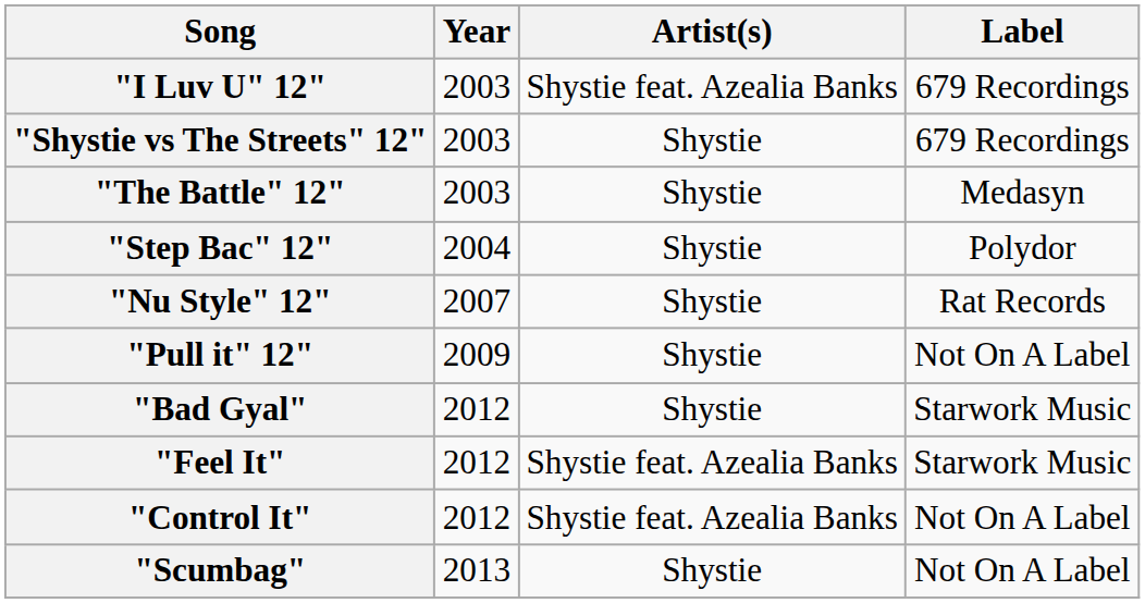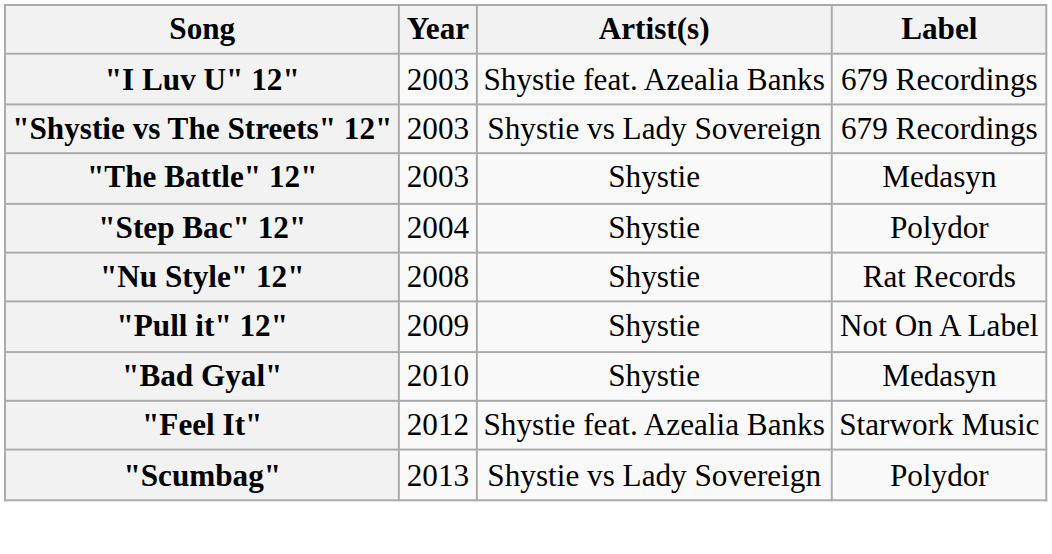 <table class="wikitable plainrowheaders" style="text-align:center;">
 <tr>
 <th scope="col">Song</th>
 <th scope="col">Year</th>
 <th scope="col">Artist(s)</th>
 <th scope="col">Label</th>
 </tr>
 <tr>
 <th scope="row">"I Luv U" 12"</th>
 <td>2003</td>
 <td>Shystie feat. Azealia Banks</td>
 <td>679 Recordings</td>
 </tr>
 <tr>
 <th scope="row">"Shystie vs The Streets" 12"</th>
 <td>2003</td>
-<td>Shystie</td>
+<td>Shystie vs Lady Sovereign</td>
 <td>679 Recordings</td>
 </tr>
 <tr>
 <th scope="row">"The Battle" 12"</th>
 <td>2003</td>
 <td>Shystie</td>
 <td>Medasyn</td>
 </tr>
 <tr>
 <th scope="row">"Step Bac" 12"</th>
 <td>2004</td>
 <td>Shystie</td>
 <td>Polydor</td>
 </tr>
 <tr>
 <th scope="row">"Nu Style" 12"</th>
-<td>2007</td>
+<td>2008</td>
 <td>Shystie</td>
 <td>Rat Records</td>
 </tr>
 <tr>
 <th scope="row">"Pull it" 12"</th>
 <td>2009</td>
 <td>Shystie</td>
 <td>Not On A Label</td>
 </tr>
 <tr>
 <th scope="row">"Bad Gyal"</th>
-<td>2012</td>
+<td>2010</td>
 <td>Shystie</td>
-<td>Starwork Music</td>
+<td>Medasyn</td>
 </tr>
 <tr>
 <th scope="row">"Feel It"</th>
 <td>2012</td>
 <td>Shystie feat. Azealia Banks</td>
 <td>Starwork Music</td>
 </tr>
 <tr>
-<th scope="row">"Control It"</th>
-<td>2012</td>
-<td>Shystie feat. Azealia Banks</td>
-<td>Not On A Label</td>
-</tr>
-<tr>
 <th scope="row">"Scumbag"</th>
 <td>2013</td>
-<td>Shystie</td>
-<td>Not On A Label</td>
+<td>Shystie vs Lady Sovereign</td>
+<td>Polydor</td>
 </tr>
 </table>
